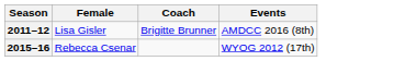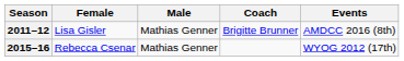 <table class="wikitable">
 <tr>
 <th scope="col">Season</th>
 <th scope="col">Female</th>
+<th scope="col">Male</th>
 <th scope="col">Coach</th>
 <th scope="col">Events</th>
 </tr>
 <tr>
 <th scope="row">2011–12</th>
 <td> <a href='#'>Lisa Gisler</a></td>
+<td> Mathias Genner</td>
 <td><a href='#'>Brigitte Brunner</a></td>
 <td><a href='#'>AMDCC</a> 2016 (8th)</td>
 </tr>
 <tr>
 <th scope="row">2015–16</th>
 <td><a href='#'>Rebecca Csenar</a></td>
+<td>Mathias Genner</td>
 <td></td>
 <td><a href='#'>WYOG 2012</a> (17th)</td>
 </tr>
 </table>
